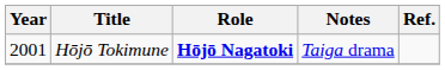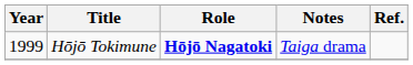 <table class="wikitable">
 <tr>
 <th>Year</th>
 <th>Title</th>
 <th>Role</th>
 <th>Notes</th>
 <th>Ref.</th>
 </tr>
 <tr>
-<td>2001</td>
+<td>1999</td>
 <td><em>Hōjō Tokimune</em></td>
 <td><strong><a href='#'>Hōjō Nagatoki</a></strong></td>
 <td><a href='#'><em>Taiga</em> drama</a></td>
 <td></td>
 </tr>
 <tr>
 </tr>
 </table>
